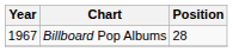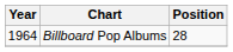 <table class="wikitable">
 <tr>
 <th>Year</th>
 <th>Chart</th>
 <th>Position</th>
 </tr>
 <tr>
-<td>1967</td>
+<td>1964</td>
 <td><em>Billboard</em> Pop Albums</td>
 <td>28</td>
 </tr>
 <tr>
 </tr>
 </table>
